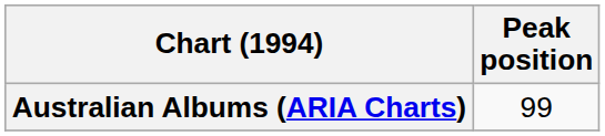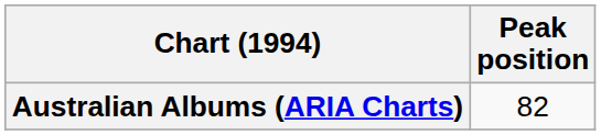 <table class="wikitable sortable plainrowheaders" style="text-align:center">
 <tr>
 <th scope="col">Chart (1994)</th>
 <th scope="col">Peak<br>position</th>
 </tr>
 <tr>
 <th scope="row">Australian Albums (<a href='#'>ARIA Charts</a>)</th>
-<td>99</td>
+<td>82</td>
 </tr>
 </table>
